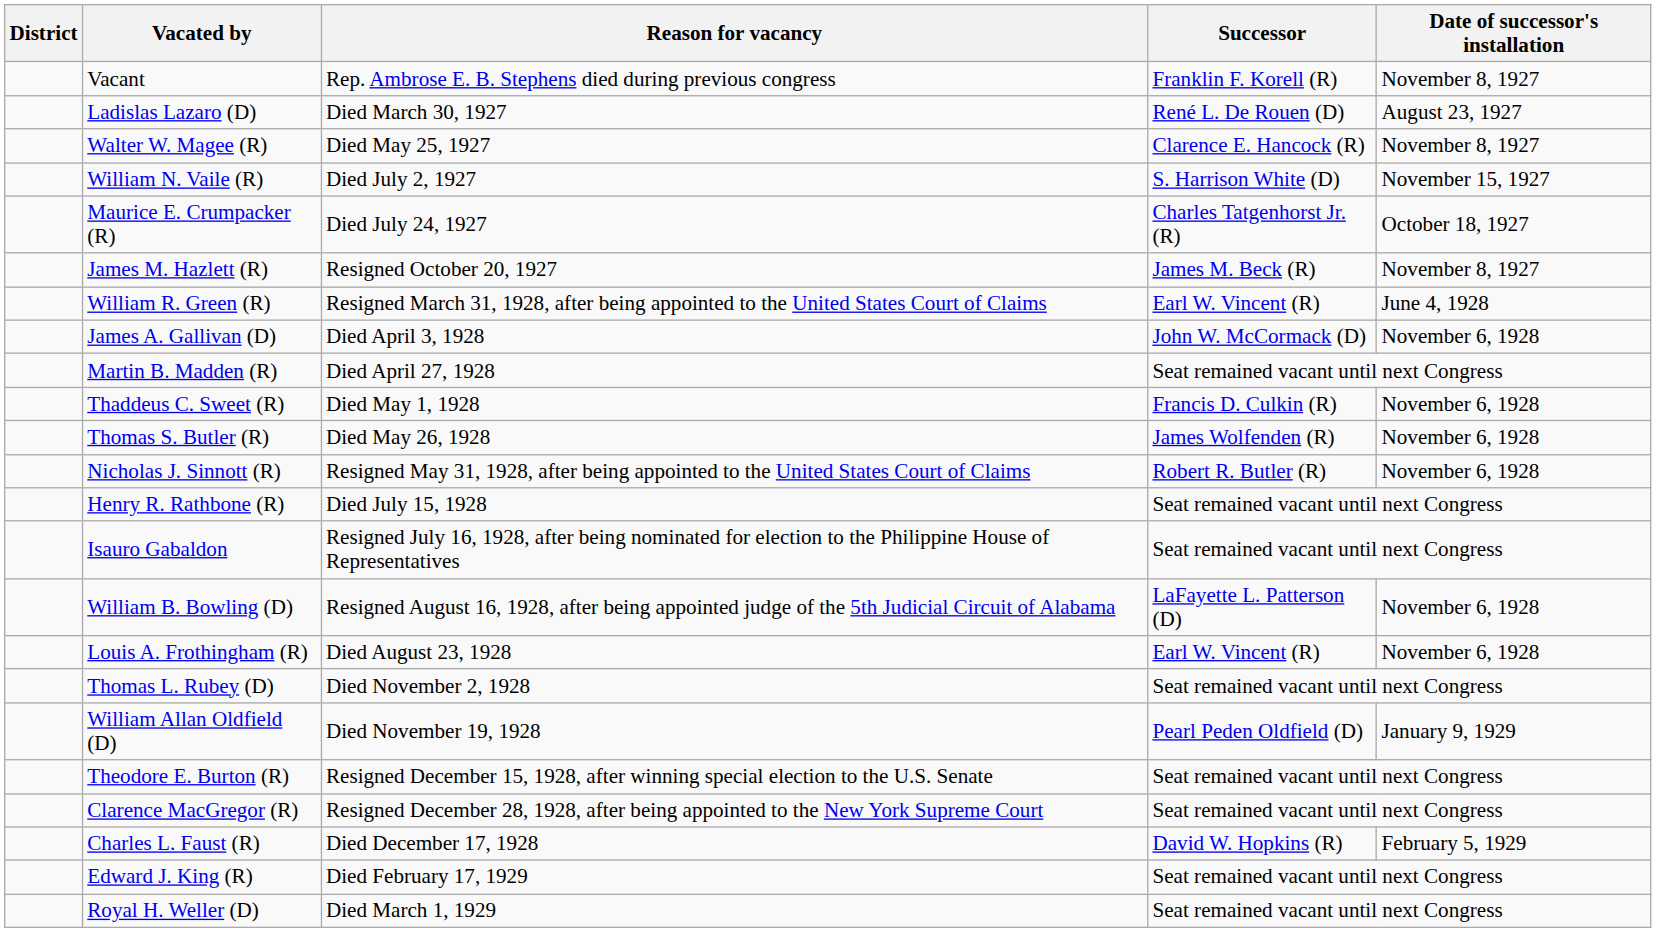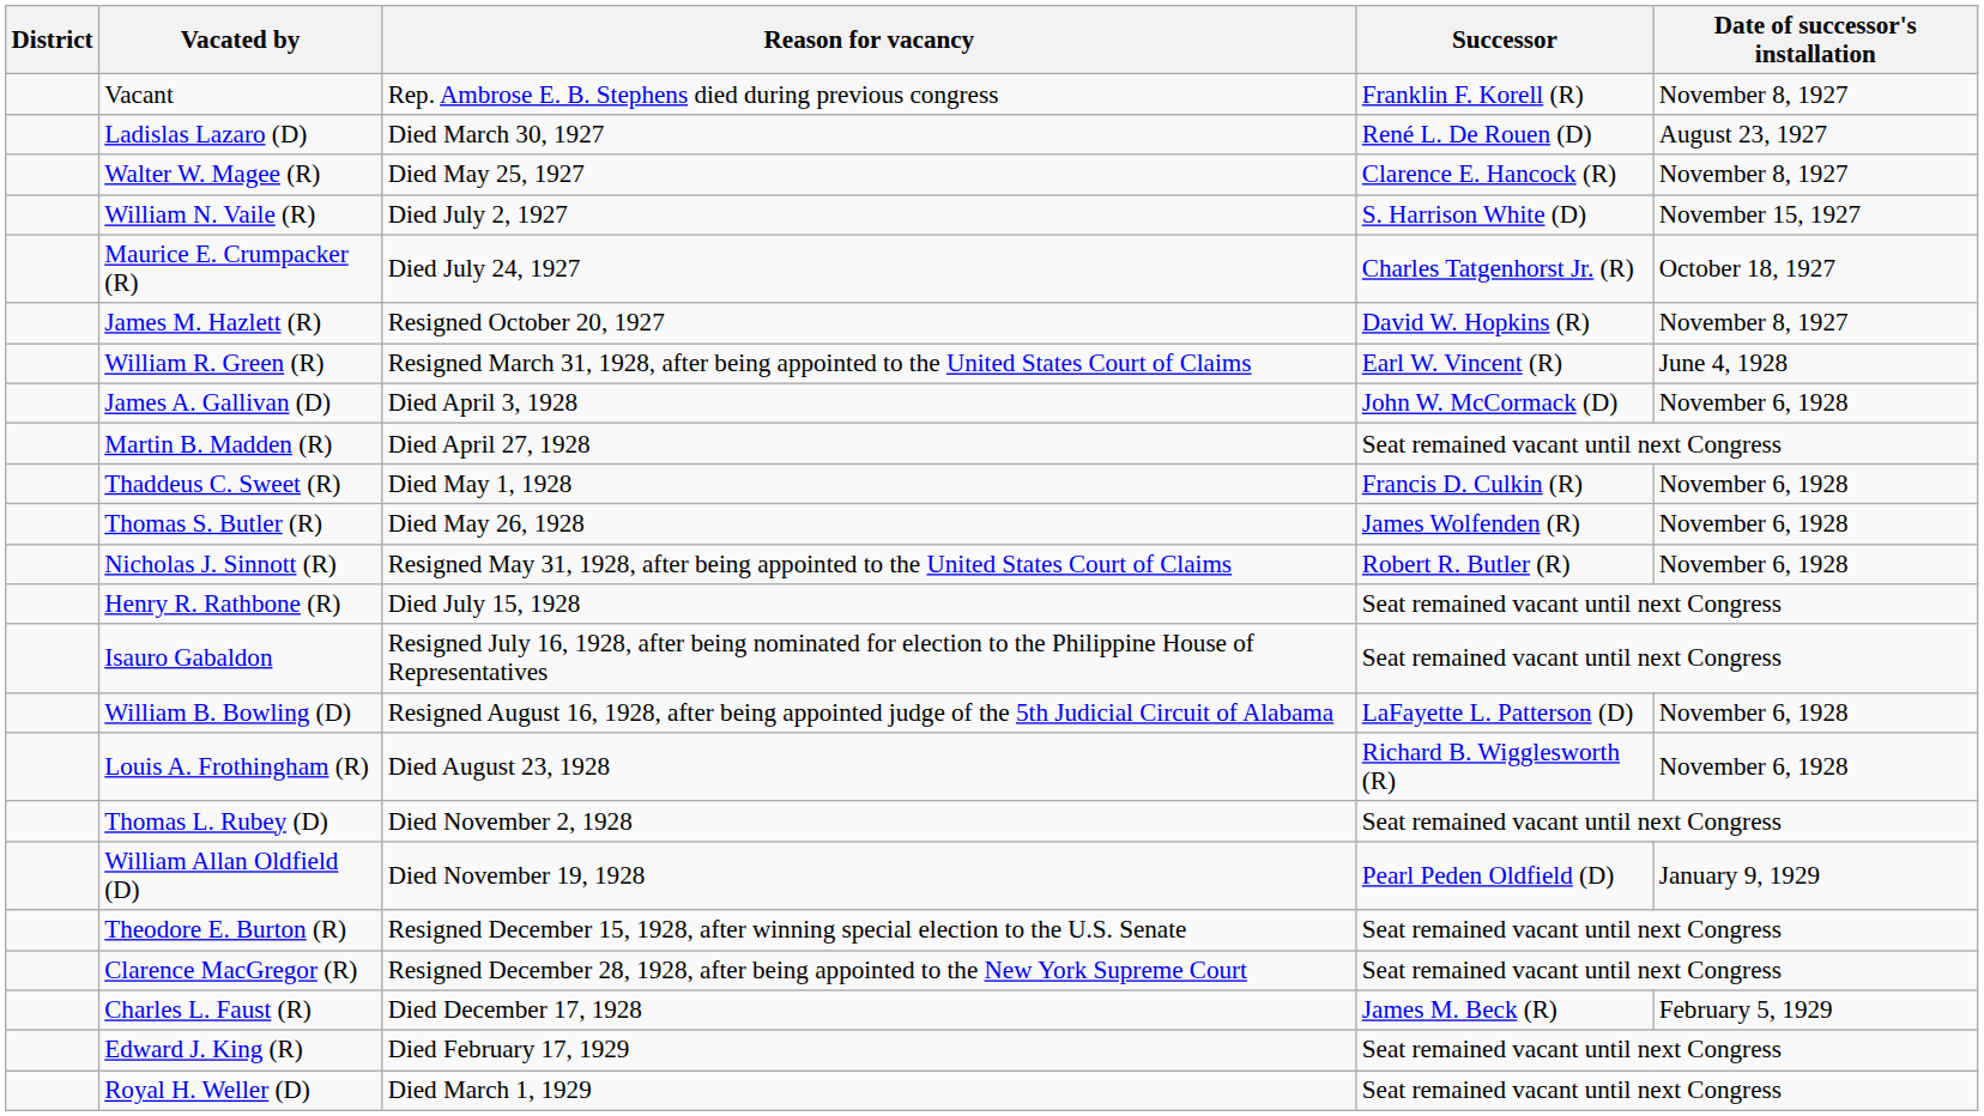 <table class=wikitable>
 <tr>
 <th>District</th>
 <th>Vacated by</th>
 <th>Reason for vacancy</th>
 <th>Successor</th>
 <th>Date of successor's installation</th>
 </tr>
 <tr>
 <td></td>
 <td>Vacant</td>
 <td>Rep. <a href='#'>Ambrose E. B. Stephens</a> died during previous congress</td>
 <td><a href='#'>Franklin F. Korell</a> (R)</td>
 <td>November 8, 1927</td>
 </tr>
 <tr>
 <td></td>
 <td><a href='#'>Ladislas Lazaro</a> (D)</td>
 <td>Died March 30, 1927</td>
 <td><a href='#'>René L. De Rouen</a> (D)</td>
 <td>August 23, 1927</td>
 </tr>
 <tr>
 <td></td>
 <td><a href='#'>Walter W. Magee</a> (R)</td>
 <td>Died May 25, 1927</td>
 <td><a href='#'>Clarence E. Hancock</a> (R)</td>
 <td>November 8, 1927</td>
 </tr>
 <tr>
 <td></td>
 <td><a href='#'>William N. Vaile</a> (R)</td>
 <td>Died July 2, 1927</td>
 <td><a href='#'>S. Harrison White</a> (D)</td>
 <td>November 15, 1927</td>
 </tr>
 <tr>
 <td></td>
 <td><a href='#'>Maurice E. Crumpacker</a> (R)</td>
 <td>Died July 24, 1927</td>
 <td><a href='#'>Charles Tatgenhorst Jr.</a> (R)</td>
 <td>October 18, 1927</td>
 </tr>
 <tr>
 <td></td>
 <td><a href='#'>James M. Hazlett</a> (R)</td>
 <td>Resigned October 20, 1927</td>
-<td><a href='#'>James M. Beck</a> (R)</td>
+<td><a href='#'>David W. Hopkins</a> (R)</td>
 <td>November 8, 1927</td>
 </tr>
 <tr>
 <td></td>
 <td><a href='#'>William R. Green</a> (R)</td>
 <td>Resigned March 31, 1928, after being appointed to the <a href='#'>United States Court of Claims</a></td>
 <td><a href='#'>Earl W. Vincent</a> (R)</td>
 <td>June 4, 1928</td>
 </tr>
 <tr>
 <td></td>
 <td><a href='#'>James A. Gallivan</a> (D)</td>
 <td>Died April 3, 1928</td>
 <td><a href='#'>John W. McCormack</a> (D)</td>
 <td>November 6, 1928</td>
 </tr>
 <tr>
 <td></td>
 <td><a href='#'>Martin B. Madden</a> (R)</td>
 <td>Died April 27, 1928</td>
 <td colspan=2>Seat remained vacant until next Congress</td>
 </tr>
 <tr>
 <td></td>
 <td><a href='#'>Thaddeus C. Sweet</a> (R)</td>
 <td>Died May 1, 1928</td>
 <td><a href='#'>Francis D. Culkin</a> (R)</td>
 <td>November 6, 1928</td>
 </tr>
 <tr>
 <td></td>
 <td><a href='#'>Thomas S. Butler</a> (R)</td>
 <td>Died May 26, 1928</td>
 <td><a href='#'>James Wolfenden</a> (R)</td>
 <td>November 6, 1928</td>
 </tr>
 <tr>
 <td></td>
 <td><a href='#'>Nicholas J. Sinnott</a> (R)</td>
 <td>Resigned May 31, 1928, after being appointed to the <a href='#'>United States Court of Claims</a></td>
 <td><a href='#'>Robert R. Butler</a> (R)</td>
 <td>November 6, 1928</td>
 </tr>
 <tr>
 <td></td>
 <td><a href='#'>Henry R. Rathbone</a> (R)</td>
 <td>Died July 15, 1928</td>
 <td colspan=2>Seat remained vacant until next Congress</td>
 </tr>
 <tr>
 <td></td>
 <td><a href='#'>Isauro Gabaldon</a></td>
 <td>Resigned July 16, 1928, after being nominated for election to the Philippine House of Representatives</td>
 <td colspan=2>Seat remained vacant until next Congress</td>
 </tr>
 <tr>
 <td></td>
 <td><a href='#'>William B. Bowling</a> (D)</td>
 <td>Resigned August 16, 1928, after being appointed judge of the <a href='#'>5th Judicial Circuit of Alabama</a></td>
 <td><a href='#'>LaFayette L. Patterson</a> (D)</td>
 <td>November 6, 1928</td>
 </tr>
 <tr>
 <td></td>
 <td><a href='#'>Louis A. Frothingham</a> (R)</td>
 <td>Died August 23, 1928</td>
-<td><a href='#'>Earl W. Vincent</a> (R)</td>
+<td><a href='#'>Richard B. Wigglesworth</a> (R)</td>
 <td>November 6, 1928</td>
 </tr>
 <tr>
 <td></td>
 <td><a href='#'>Thomas L. Rubey</a> (D)</td>
 <td>Died November 2, 1928</td>
 <td colspan=2>Seat remained vacant until next Congress</td>
 </tr>
 <tr>
 <td></td>
 <td><a href='#'>William Allan Oldfield</a> (D)</td>
 <td>Died November 19, 1928</td>
 <td><a href='#'>Pearl Peden Oldfield</a> (D)</td>
 <td>January 9, 1929</td>
 </tr>
 <tr>
 <td></td>
 <td><a href='#'>Theodore E. Burton</a> (R)</td>
 <td>Resigned December 15, 1928, after winning special election to the U.S. Senate</td>
 <td colspan=2>Seat remained vacant until next Congress</td>
 </tr>
 <tr>
 <td></td>
 <td><a href='#'>Clarence MacGregor</a> (R)</td>
 <td>Resigned December 28, 1928, after being appointed to the <a href='#'>New York Supreme Court</a></td>
 <td colspan=2>Seat remained vacant until next Congress</td>
 </tr>
 <tr>
 <td></td>
 <td><a href='#'>Charles L. Faust</a> (R)</td>
 <td>Died December 17, 1928</td>
-<td><a href='#'>David W. Hopkins</a> (R)</td>
+<td><a href='#'>James M. Beck</a> (R)</td>
 <td>February 5, 1929</td>
 </tr>
 <tr>
 <td></td>
 <td><a href='#'>Edward J. King</a> (R)</td>
 <td>Died February 17, 1929</td>
 <td colspan=2>Seat remained vacant until next Congress</td>
 </tr>
 <tr>
 <td></td>
 <td><a href='#'>Royal H. Weller</a> (D)</td>
 <td>Died March 1, 1929</td>
 <td colspan=2>Seat remained vacant until next Congress</td>
 </tr>
 </table>
